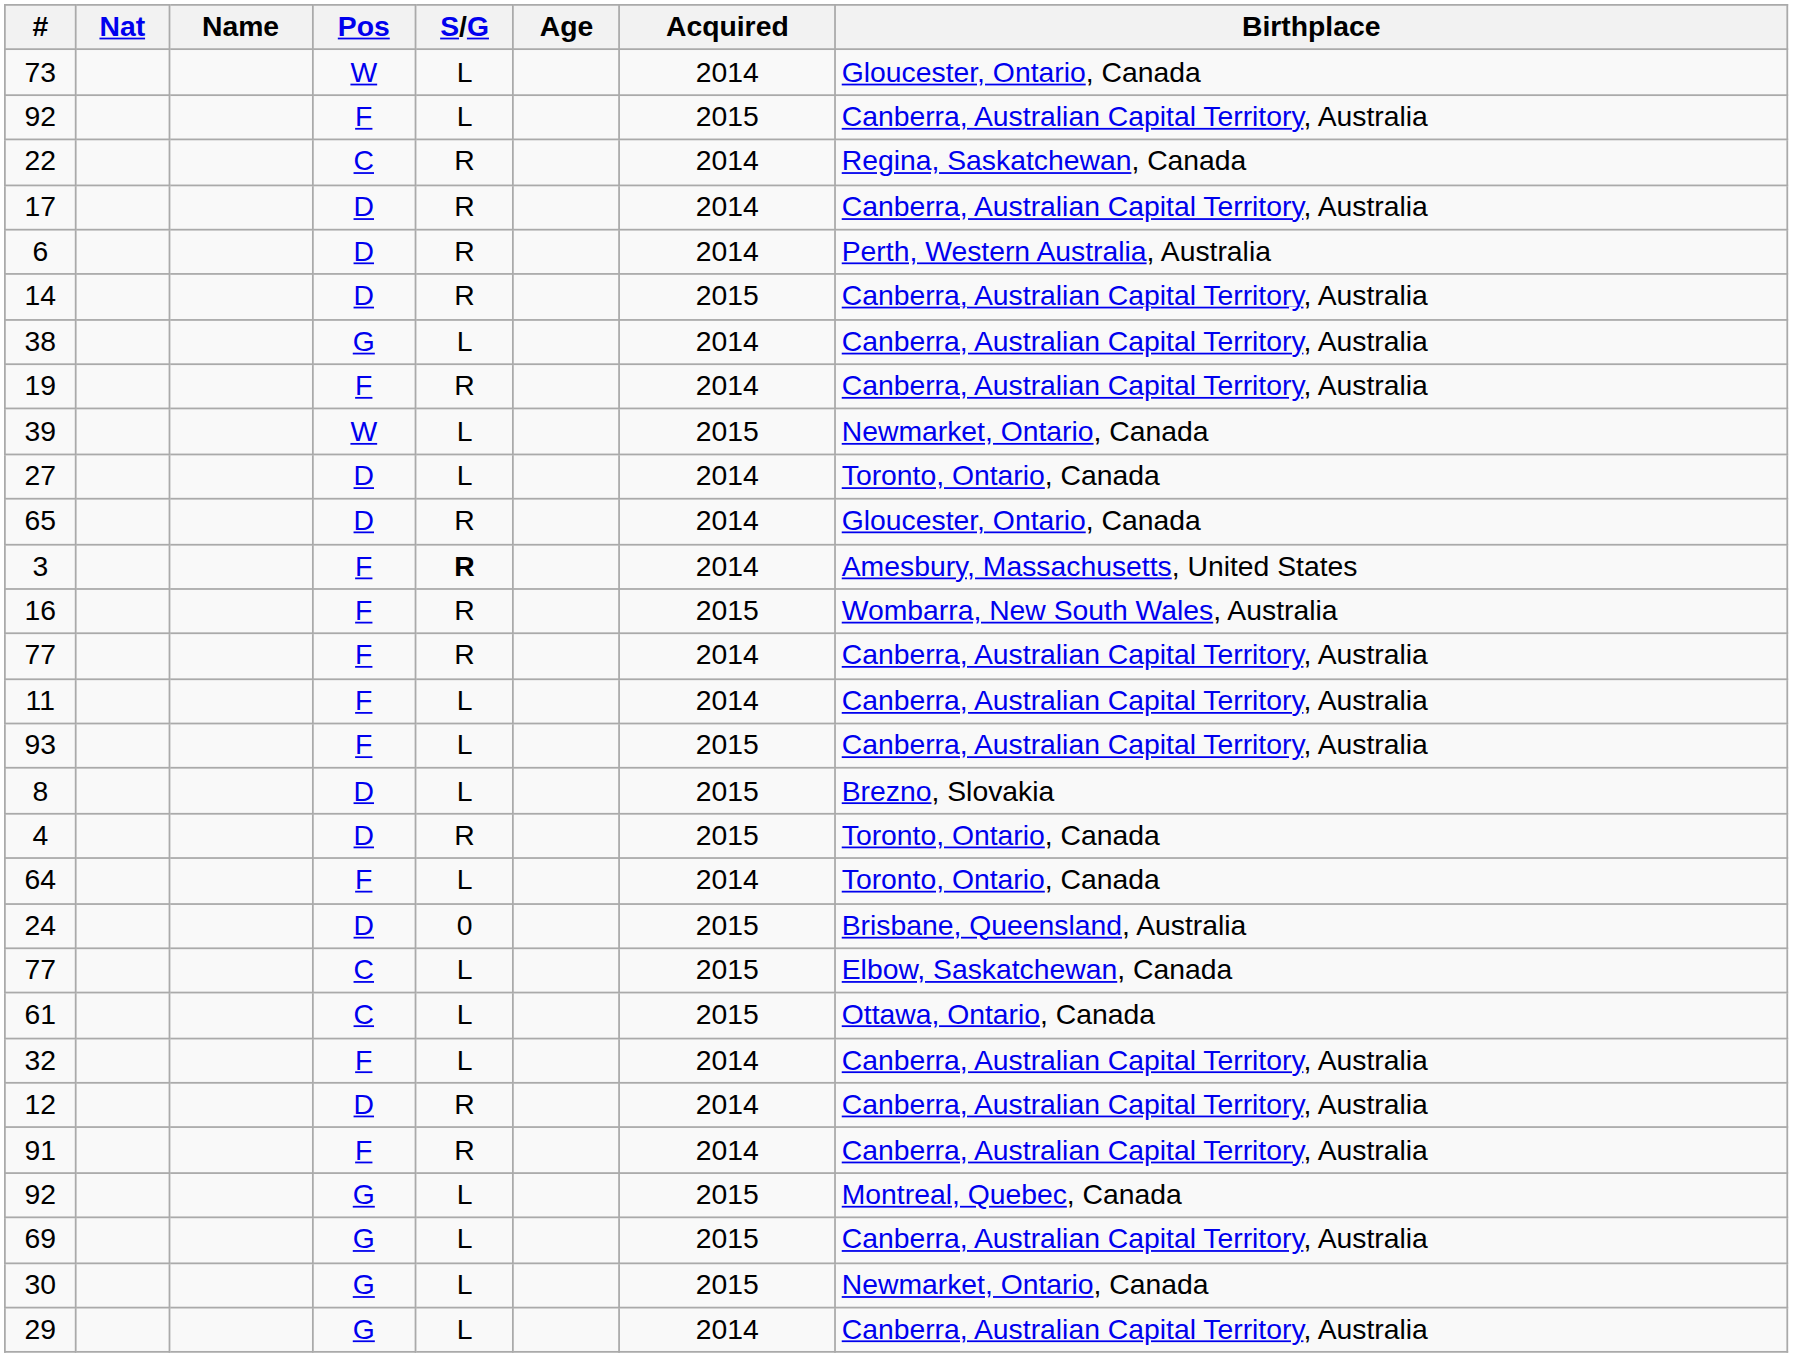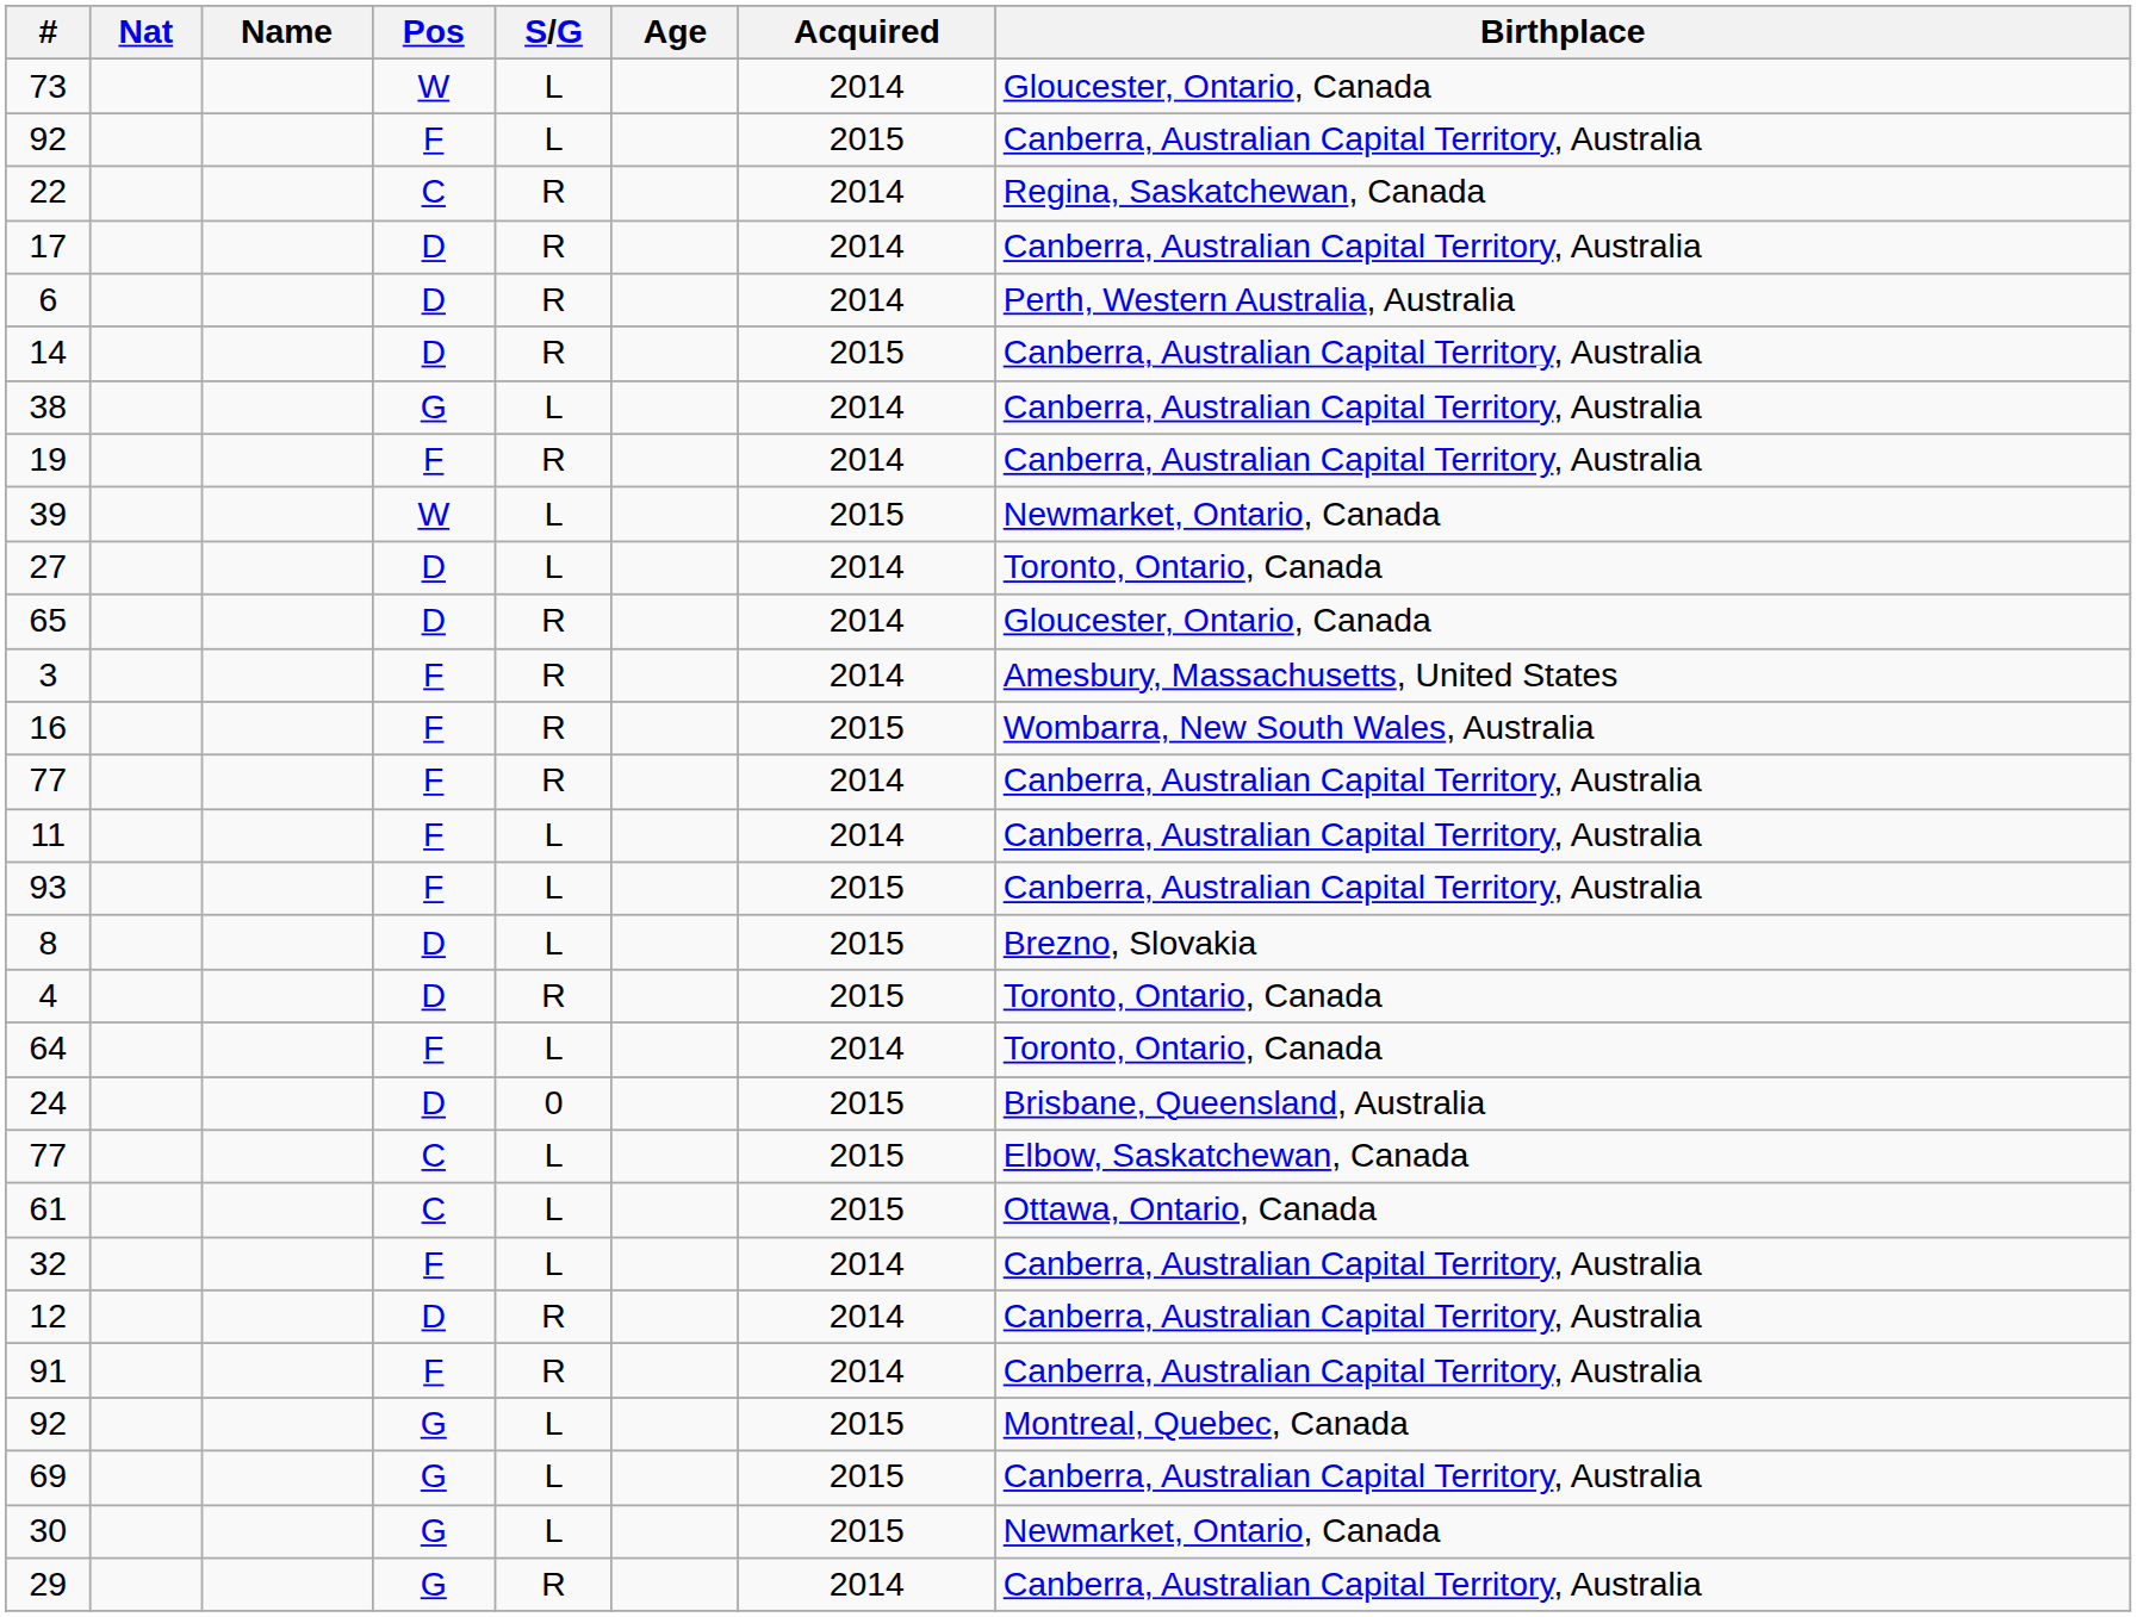 <table class="wikitable sortable" style="width:63em; text-align: center">
 <tr>
 <th>#</th>
 <th><a href='#'>Nat</a></th>
 <th>Name</th>
 <th><a href='#'>Pos</a></th>
 <th><a href='#'>S</a>/<a href='#'>G</a></th>
 <th>Age</th>
 <th>Acquired</th>
 <th>Birthplace</th>
 </tr>
 <tr>
 <td>73</td>
 <td></td>
 <td align="left"></td>
 <td><a href='#'>W</a></td>
 <td>L</td>
 <td></td>
 <td>2014</td>
 <td align="left"><a href='#'>Gloucester, Ontario</a>, Canada</td>
 </tr>
 <tr>
 <td>92</td>
 <td></td>
 <td align="left"></td>
 <td><a href='#'>F</a></td>
 <td>L</td>
 <td></td>
 <td>2015</td>
 <td align="left"><a href='#'>Canberra, Australian Capital Territory</a>, Australia</td>
 </tr>
 <tr>
 <td>22</td>
 <td></td>
 <td align="left"></td>
 <td><a href='#'>C</a></td>
 <td>R</td>
 <td></td>
 <td>2014</td>
 <td align="left"><a href='#'>Regina, Saskatchewan</a>, Canada</td>
 </tr>
 <tr>
 <td>17</td>
 <td></td>
 <td align="left"></td>
 <td><a href='#'>D</a></td>
 <td>R</td>
 <td></td>
 <td>2014</td>
 <td align="left"><a href='#'>Canberra, Australian Capital Territory</a>, Australia</td>
 </tr>
 <tr>
 <td>6</td>
 <td></td>
 <td align="left"></td>
 <td><a href='#'>D</a></td>
 <td>R</td>
 <td></td>
 <td>2014</td>
 <td align="left"><a href='#'>Perth, Western Australia</a>, Australia</td>
 </tr>
 <tr>
 <td>14</td>
 <td></td>
 <td align="left"></td>
 <td><a href='#'>D</a></td>
 <td>R</td>
 <td></td>
 <td>2015</td>
 <td align="left"><a href='#'>Canberra, Australian Capital Territory</a>, Australia</td>
 </tr>
 <tr>
 <td>38</td>
 <td></td>
 <td align="left"></td>
 <td><a href='#'>G</a></td>
 <td>L</td>
 <td></td>
 <td>2014</td>
 <td align="left"><a href='#'>Canberra, Australian Capital Territory</a>, Australia</td>
 </tr>
 <tr>
 <td>19</td>
 <td></td>
 <td align="left"></td>
 <td><a href='#'>F</a></td>
 <td>R</td>
 <td></td>
 <td>2014</td>
 <td align="left"><a href='#'>Canberra, Australian Capital Territory</a>, Australia</td>
 </tr>
 <tr>
 <td>39</td>
 <td></td>
 <td align="left"></td>
 <td><a href='#'>W</a></td>
 <td>L</td>
 <td></td>
 <td>2015</td>
 <td align="left"><a href='#'>Newmarket, Ontario</a>, Canada</td>
 </tr>
 <tr>
 <td>27</td>
 <td></td>
 <td align="left"></td>
 <td><a href='#'>D</a></td>
 <td>L</td>
 <td></td>
 <td>2014</td>
 <td align="left"><a href='#'>Toronto, Ontario</a>, Canada</td>
 </tr>
 <tr>
 <td>65</td>
 <td></td>
 <td align="left"></td>
 <td><a href='#'>D</a></td>
 <td>R</td>
 <td></td>
 <td>2014</td>
 <td align="left"><a href='#'>Gloucester, Ontario</a>, Canada</td>
 </tr>
 <tr>
 <td>3</td>
 <td></td>
 <td align="left"></td>
 <td><a href='#'>F</a></td>
-<td><strong>R</strong></td>
+<td>R</td>
 <td></td>
 <td>2014</td>
 <td align="left"><a href='#'>Amesbury, Massachusetts</a>, United States</td>
 </tr>
 <tr>
 <td>16</td>
 <td></td>
 <td align="left"></td>
 <td><a href='#'>F</a></td>
 <td>R</td>
 <td></td>
 <td>2015</td>
 <td align="left"><a href='#'>Wombarra, New South Wales</a>, Australia</td>
 </tr>
 <tr>
 <td>77</td>
 <td></td>
 <td align="left"></td>
 <td><a href='#'>F</a></td>
 <td>R</td>
 <td></td>
 <td>2014</td>
 <td align="left"><a href='#'>Canberra, Australian Capital Territory</a>, Australia</td>
 </tr>
 <tr>
 <td>11</td>
 <td></td>
 <td align="left"></td>
 <td><a href='#'>F</a></td>
 <td>L</td>
 <td></td>
 <td>2014</td>
 <td align="left"><a href='#'>Canberra, Australian Capital Territory</a>, Australia</td>
 </tr>
 <tr>
 <td>93</td>
 <td></td>
 <td align="left"></td>
 <td><a href='#'>F</a></td>
 <td>L</td>
 <td></td>
 <td>2015</td>
 <td align="left"><a href='#'>Canberra, Australian Capital Territory</a>, Australia</td>
 </tr>
 <tr>
 <td>8</td>
 <td></td>
 <td align="left"></td>
 <td><a href='#'>D</a></td>
 <td>L</td>
 <td></td>
 <td>2015</td>
 <td align="left"><a href='#'>Brezno</a>, Slovakia</td>
 </tr>
 <tr>
 <td>4</td>
 <td></td>
 <td align="left"></td>
 <td><a href='#'>D</a></td>
 <td>R</td>
 <td></td>
 <td>2015</td>
 <td align="left"><a href='#'>Toronto, Ontario</a>, Canada</td>
 </tr>
 <tr>
 <td>64</td>
 <td></td>
 <td align="left"></td>
 <td><a href='#'>F</a></td>
 <td>L</td>
 <td></td>
 <td>2014</td>
 <td align="left"><a href='#'>Toronto, Ontario</a>, Canada</td>
 </tr>
 <tr>
 <td>24</td>
 <td></td>
 <td align="left"></td>
 <td><a href='#'>D</a></td>
 <td>0</td>
 <td></td>
 <td>2015</td>
 <td align="left"><a href='#'>Brisbane, Queensland</a>, Australia</td>
 </tr>
 <tr>
 <td>77</td>
 <td></td>
 <td align="left"></td>
 <td><a href='#'>C</a></td>
 <td>L</td>
 <td></td>
 <td>2015</td>
 <td align="left"><a href='#'>Elbow, Saskatchewan</a>, Canada</td>
 </tr>
 <tr>
 <td>61</td>
 <td></td>
 <td align="left"></td>
 <td><a href='#'>C</a></td>
 <td>L</td>
 <td></td>
 <td>2015</td>
 <td align="left"><a href='#'>Ottawa, Ontario</a>, Canada</td>
 </tr>
 <tr>
 <td>32</td>
 <td></td>
 <td align="left"></td>
 <td><a href='#'>F</a></td>
 <td>L</td>
 <td></td>
 <td>2014</td>
 <td align="left"><a href='#'>Canberra, Australian Capital Territory</a>, Australia</td>
 </tr>
 <tr>
 <td>12</td>
 <td></td>
 <td align="left"></td>
 <td><a href='#'>D</a></td>
 <td>R</td>
 <td></td>
 <td>2014</td>
 <td align="left"><a href='#'>Canberra, Australian Capital Territory</a>, Australia</td>
 </tr>
 <tr>
 <td>91</td>
 <td></td>
 <td align="left"></td>
 <td><a href='#'>F</a></td>
 <td>R</td>
 <td></td>
 <td>2014</td>
 <td align="left"><a href='#'>Canberra, Australian Capital Territory</a>, Australia</td>
 </tr>
 <tr>
 <td>92</td>
 <td></td>
 <td align="left"></td>
 <td><a href='#'>G</a></td>
 <td>L</td>
 <td></td>
 <td>2015</td>
 <td align="left"><a href='#'>Montreal, Quebec</a>, Canada</td>
 </tr>
 <tr>
 <td>69</td>
 <td></td>
 <td align="left"></td>
 <td><a href='#'>G</a></td>
 <td>L</td>
 <td></td>
 <td>2015</td>
 <td align="left"><a href='#'>Canberra, Australian Capital Territory</a>, Australia</td>
 </tr>
 <tr>
 <td>30</td>
 <td></td>
 <td align="left"></td>
 <td><a href='#'>G</a></td>
 <td>L</td>
 <td></td>
 <td>2015</td>
 <td align="left"><a href='#'>Newmarket, Ontario</a>, Canada</td>
 </tr>
 <tr>
 <td>29</td>
 <td></td>
 <td align="left"></td>
 <td><a href='#'>G</a></td>
-<td>L</td>
+<td>R</td>
 <td></td>
 <td>2014</td>
 <td align="left"><a href='#'>Canberra, Australian Capital Territory</a>, Australia</td>
 </tr>
 </table>
